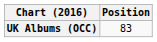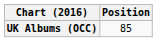 <table class="wikitable plainrowheaders">
 <tr>
 <th scope="col">Chart (2016)</th>
 <th scope="col">Position</th>
 </tr>
 <tr>
 <th scope="row">UK Albums (OCC)</th>
-<td align="center">83</td>
+<td align="center">85</td>
 </tr>
 </table>
